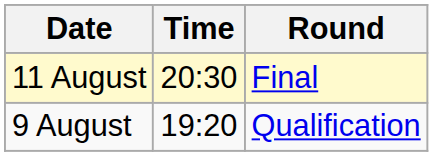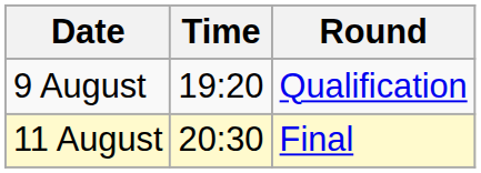 <table class="wikitable">
 <tr>
 <th>Date</th>
 <th>Time</th>
 <th>Round</th>
 </tr>
+<tr>
+<td>9 August</td>
+<td>19:20</td>
+<td><a href='#'>Qualification</a></td>
+</tr>
 <tr style=background:lemonchiffon>
 <td>11 August</td>
 <td>20:30</td>
 <td><a href='#'>Final</a></td>
 </tr>
-<tr>
-<td>9 August</td>
-<td>19:20</td>
-<td><a href='#'>Qualification</a></td>
-</tr>
 </table>
